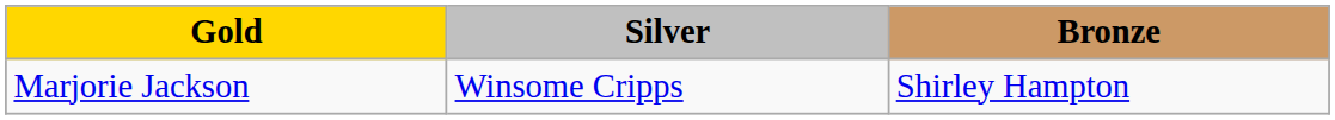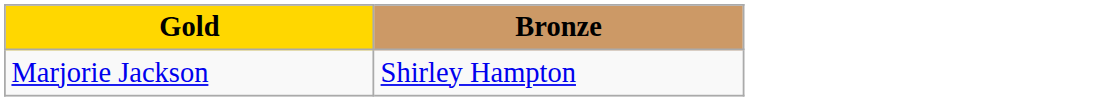 <table class="wikitable" style="text-align:left">
 <tr align="center">
 <td width=200 bgcolor=gold><strong>Gold</strong></td>
-<td width=200 bgcolor=silver><strong>Silver</strong></td>
 <td width=200 bgcolor=CC9966><strong>Bronze</strong></td>
 </tr>
 <tr>
 <td><a href='#'>Marjorie Jackson</a><br><em></em></td>
-<td><a href='#'>Winsome Cripps</a><br><em></em></td>
 <td><a href='#'>Shirley Hampton</a><br><em></em></td>
 </tr>
 </table>
